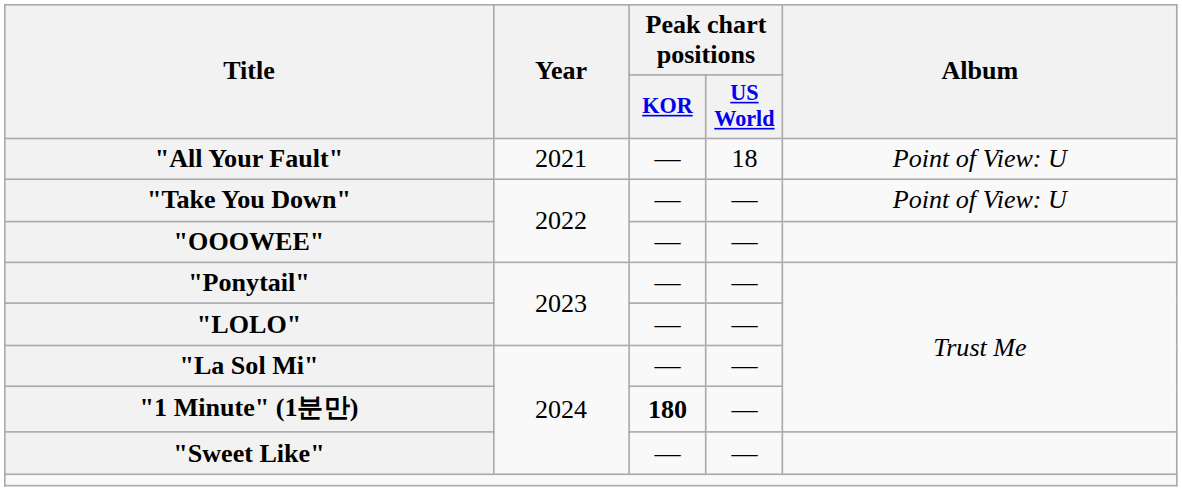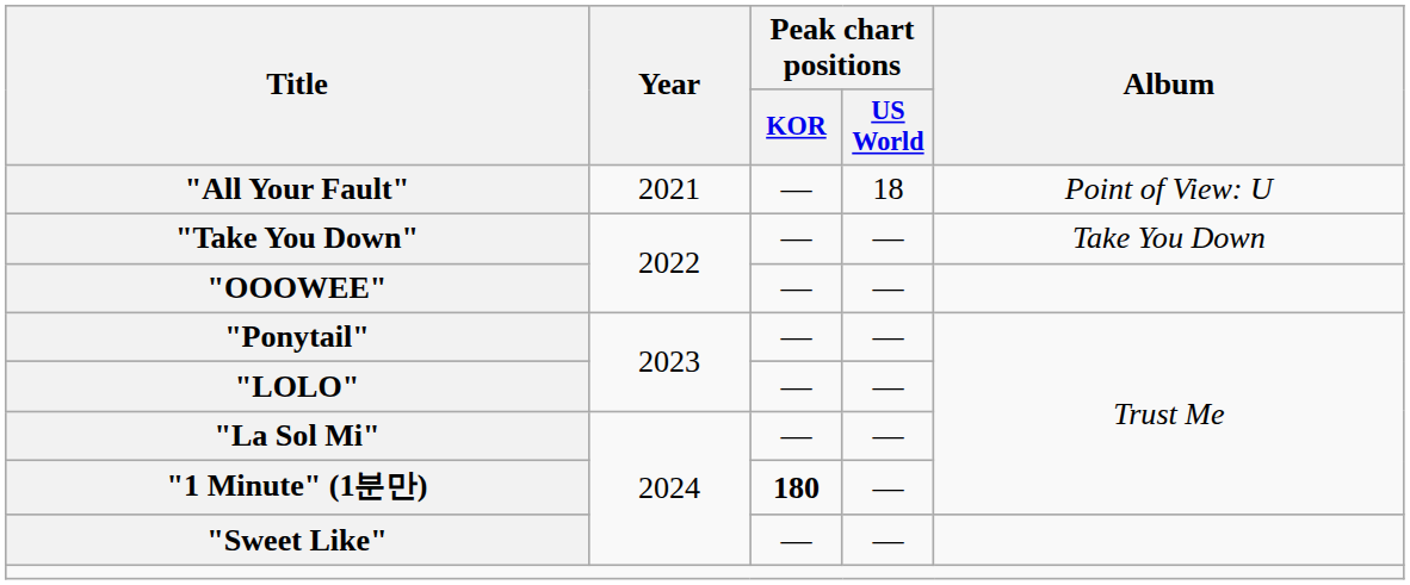 <table class="wikitable plainrowheaders" style="text-align:center; width:45em;">
 <tr>
 <th scope="col" rowspan="2">Title</th>
 <th scope="col" rowspan="2">Year</th>
 <th colspan="2" scope="col">Peak chart positions</th>
 <th scope="col" rowspan="2">Album</th>
 </tr>
 <tr>
 <th scope="col" style="width:3em;font-size:85%;"><a href='#'>KOR</a><br></th>
 <th scope="col" style="width:3em;font-size:85%;"><a href='#'>US<br>World</a><br></th>
 </tr>
 <tr>
 <th scope="row">"All Your Fault" <br></th>
 <td>2021</td>
 <td>—</td>
 <td>18</td>
 <td><em>Point of View: U</em></td>
 </tr>
 <tr>
 <th scope="row">"Take You Down"<br></th>
 <td rowspan="2">2022</td>
 <td>—</td>
 <td>—</td>
-<td><em>Point of View: U</em></td>
+<td><em>Take You Down</em></td>
 </tr>
 <tr>
 <th scope="row">"OOOWEE"<br></th>
 <td>—</td>
 <td>—</td>
 <td></td>
 </tr>
 <tr>
 <th scope="row">"Ponytail"<br></th>
 <td rowspan="2">2023</td>
 <td>—</td>
 <td>—</td>
 <td rowspan=4><em>Trust Me</em></td>
 </tr>
 <tr>
 <th scope="row">"LOLO"</th>
 <td>—</td>
 <td>—</td>
 </tr>
 <tr>
 <th scope="row">"La Sol Mi"</th>
 <td rowspan="3">2024</td>
 <td>—</td>
 <td>—</td>
 </tr>
 <tr>
 <th scope="row">"1 Minute" (1분만)</th>
 <td><strong>180</strong></td>
 <td>—</td>
 </tr>
 <tr>
 <th scope="row">"Sweet Like"</th>
 <td>—</td>
 <td>—</td>
 <td></td>
 </tr>
 <tr>
 <td colspan="6" align="center"></td>
 </tr>
 </table>
